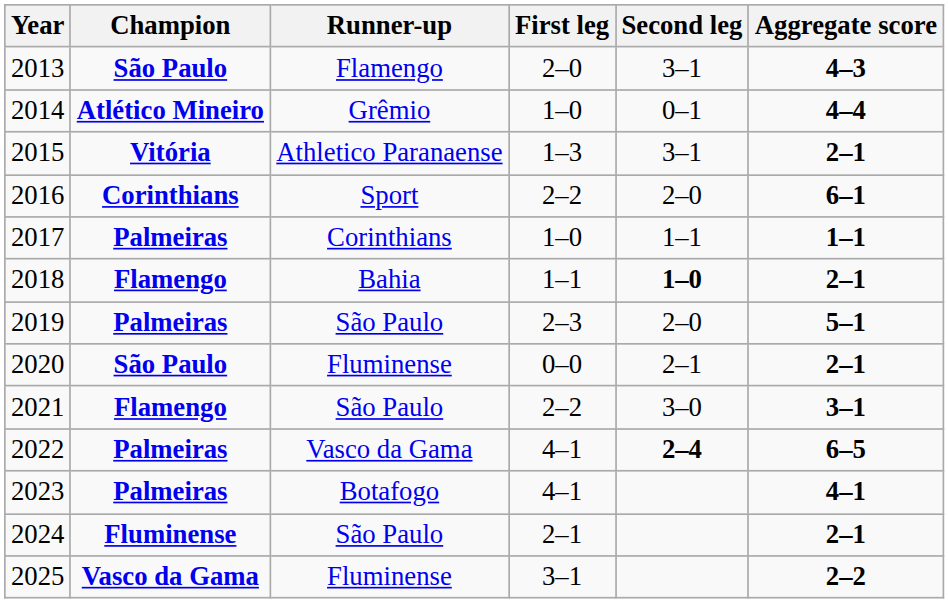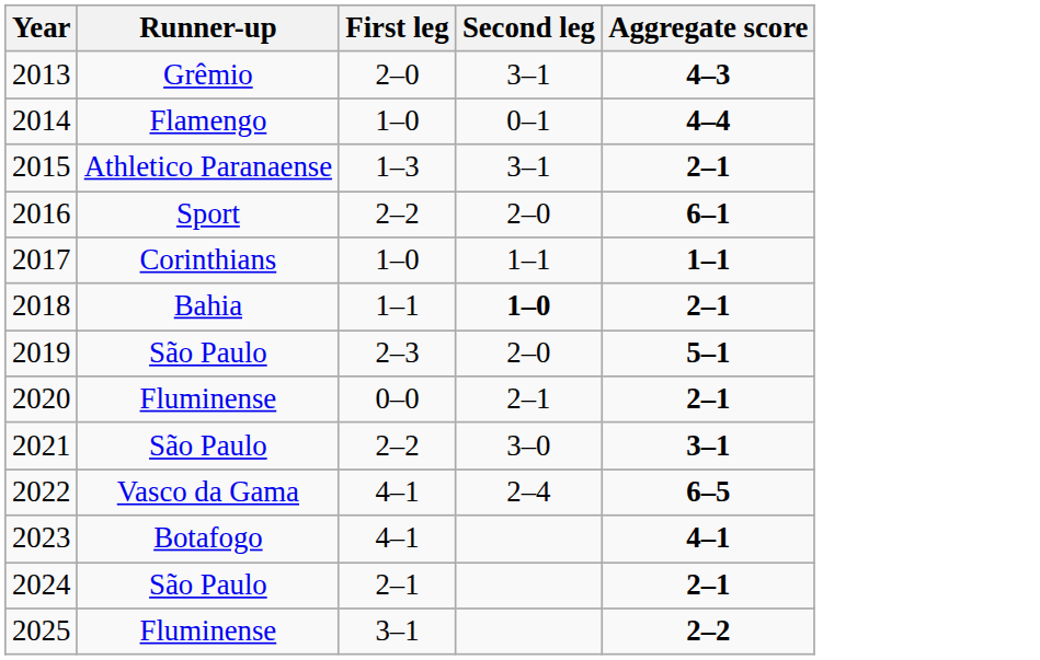 <table class="wikitable"  style="text-align: center">
 <tr>
 <th>Year</th>
-<th>Champion</th>
 <th>Runner-up</th>
 <th>First leg</th>
 <th>Second leg</th>
 <th>Aggregate score</th>
 </tr>
 <tr>
 <td>2013</td>
-<td><strong><a href='#'>São Paulo</a></strong></td>
-<td><a href='#'>Flamengo</a></td>
+<td><a href='#'>Grêmio</a></td>
 <td>2–0</td>
 <td>3–1</td>
 <td><strong>4–3</strong></td>
 </tr>
 <tr>
 <td>2014</td>
-<td><strong><a href='#'>Atlético Mineiro</a></strong></td>
-<td><a href='#'>Grêmio</a></td>
+<td><a href='#'>Flamengo</a></td>
 <td>1–0</td>
 <td>0–1</td>
 <td><strong>4–4 </strong></td>
 </tr>
 <tr>
 <td>2015</td>
-<td><strong><a href='#'>Vitória</a></strong></td>
 <td><a href='#'>Athletico Paranaense</a></td>
 <td>1–3</td>
 <td>3–1</td>
 <td><strong>2–1</strong></td>
 </tr>
 <tr>
 <td>2016</td>
-<td><strong><a href='#'>Corinthians</a></strong></td>
 <td><a href='#'>Sport</a></td>
 <td>2–2</td>
 <td>2–0</td>
 <td><strong>6–1</strong></td>
 </tr>
 <tr>
 <td>2017</td>
-<td><strong><a href='#'>Palmeiras</a></strong></td>
 <td><a href='#'>Corinthians</a></td>
 <td>1–0</td>
 <td>1–1</td>
 <td><strong>1–1 </strong></td>
 </tr>
 <tr>
 <td>2018</td>
-<td><strong><a href='#'>Flamengo</a></strong></td>
 <td><a href='#'>Bahia</a></td>
 <td>1–1</td>
 <td><strong>1–0</strong></td>
 <td><strong>2–1</strong></td>
 </tr>
 <tr>
 <td>2019</td>
-<td><strong><a href='#'>Palmeiras</a></strong></td>
 <td><a href='#'>São Paulo</a></td>
 <td>2–3</td>
 <td>2–0</td>
 <td><strong>5–1</strong></td>
 </tr>
 <tr>
 <td>2020</td>
-<td><strong><a href='#'>São Paulo</a></strong></td>
 <td><a href='#'>Fluminense</a></td>
 <td>0–0</td>
 <td>2–1</td>
 <td><strong>2–1</strong></td>
 </tr>
 <tr>
 <td>2021</td>
-<td><strong><a href='#'>Flamengo</a></strong></td>
 <td><a href='#'>São Paulo</a></td>
 <td>2–2 </td>
 <td>3–0</td>
 <td><strong>3–1</strong></td>
 </tr>
 <tr>
 <td>2022</td>
-<td><strong><a href='#'>Palmeiras</a></strong></td>
 <td><a href='#'>Vasco da Gama</a></td>
 <td>4–1</td>
-<td><strong>2–4</strong></td>
+<td>2–4</td>
 <td><strong>6–5</strong></td>
 </tr>
 <tr>
 <td>2023</td>
-<td><strong><a href='#'>Palmeiras</a></strong></td>
 <td><a href='#'>Botafogo</a></td>
 <td>4–1</td>
 <td></td>
 <td><strong>4–1</strong></td>
 </tr>
 <tr>
 <td>2024</td>
-<td><strong><a href='#'>Fluminense</a></strong></td>
 <td><a href='#'>São Paulo</a></td>
 <td>2–1</td>
 <td></td>
 <td><strong>2–1</strong></td>
 </tr>
 <tr>
 <td>2025</td>
-<td><strong><a href='#'>Vasco da Gama</a></strong></td>
 <td><a href='#'>Fluminense</a></td>
 <td>3–1</td>
 <td></td>
 <td><strong>2–2 </strong></td>
 </tr>
 </table>
